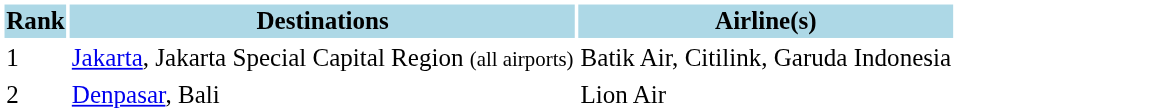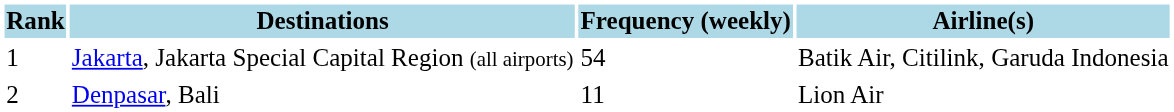 <table class="sortable" style="font-size:89%; align=center;">
 <tr style="background:lightblue;">
 <th>Rank</th>
 <th>Destinations</th>
+<th>Frequency (weekly)</th>
 <th>Airline(s)</th>
 </tr>
 <tr>
 <td>1</td>
 <td> <a href='#'>Jakarta</a>, Jakarta Special Capital Region <small>(all airports)</small></td>
+<td>54</td>
 <td>Batik Air, Citilink, Garuda Indonesia</td>
 </tr>
 <tr>
 <td>2</td>
 <td> <a href='#'>Denpasar</a>, Bali</td>
+<td>11</td>
 <td>Lion Air</td>
 </tr>
 </table>
